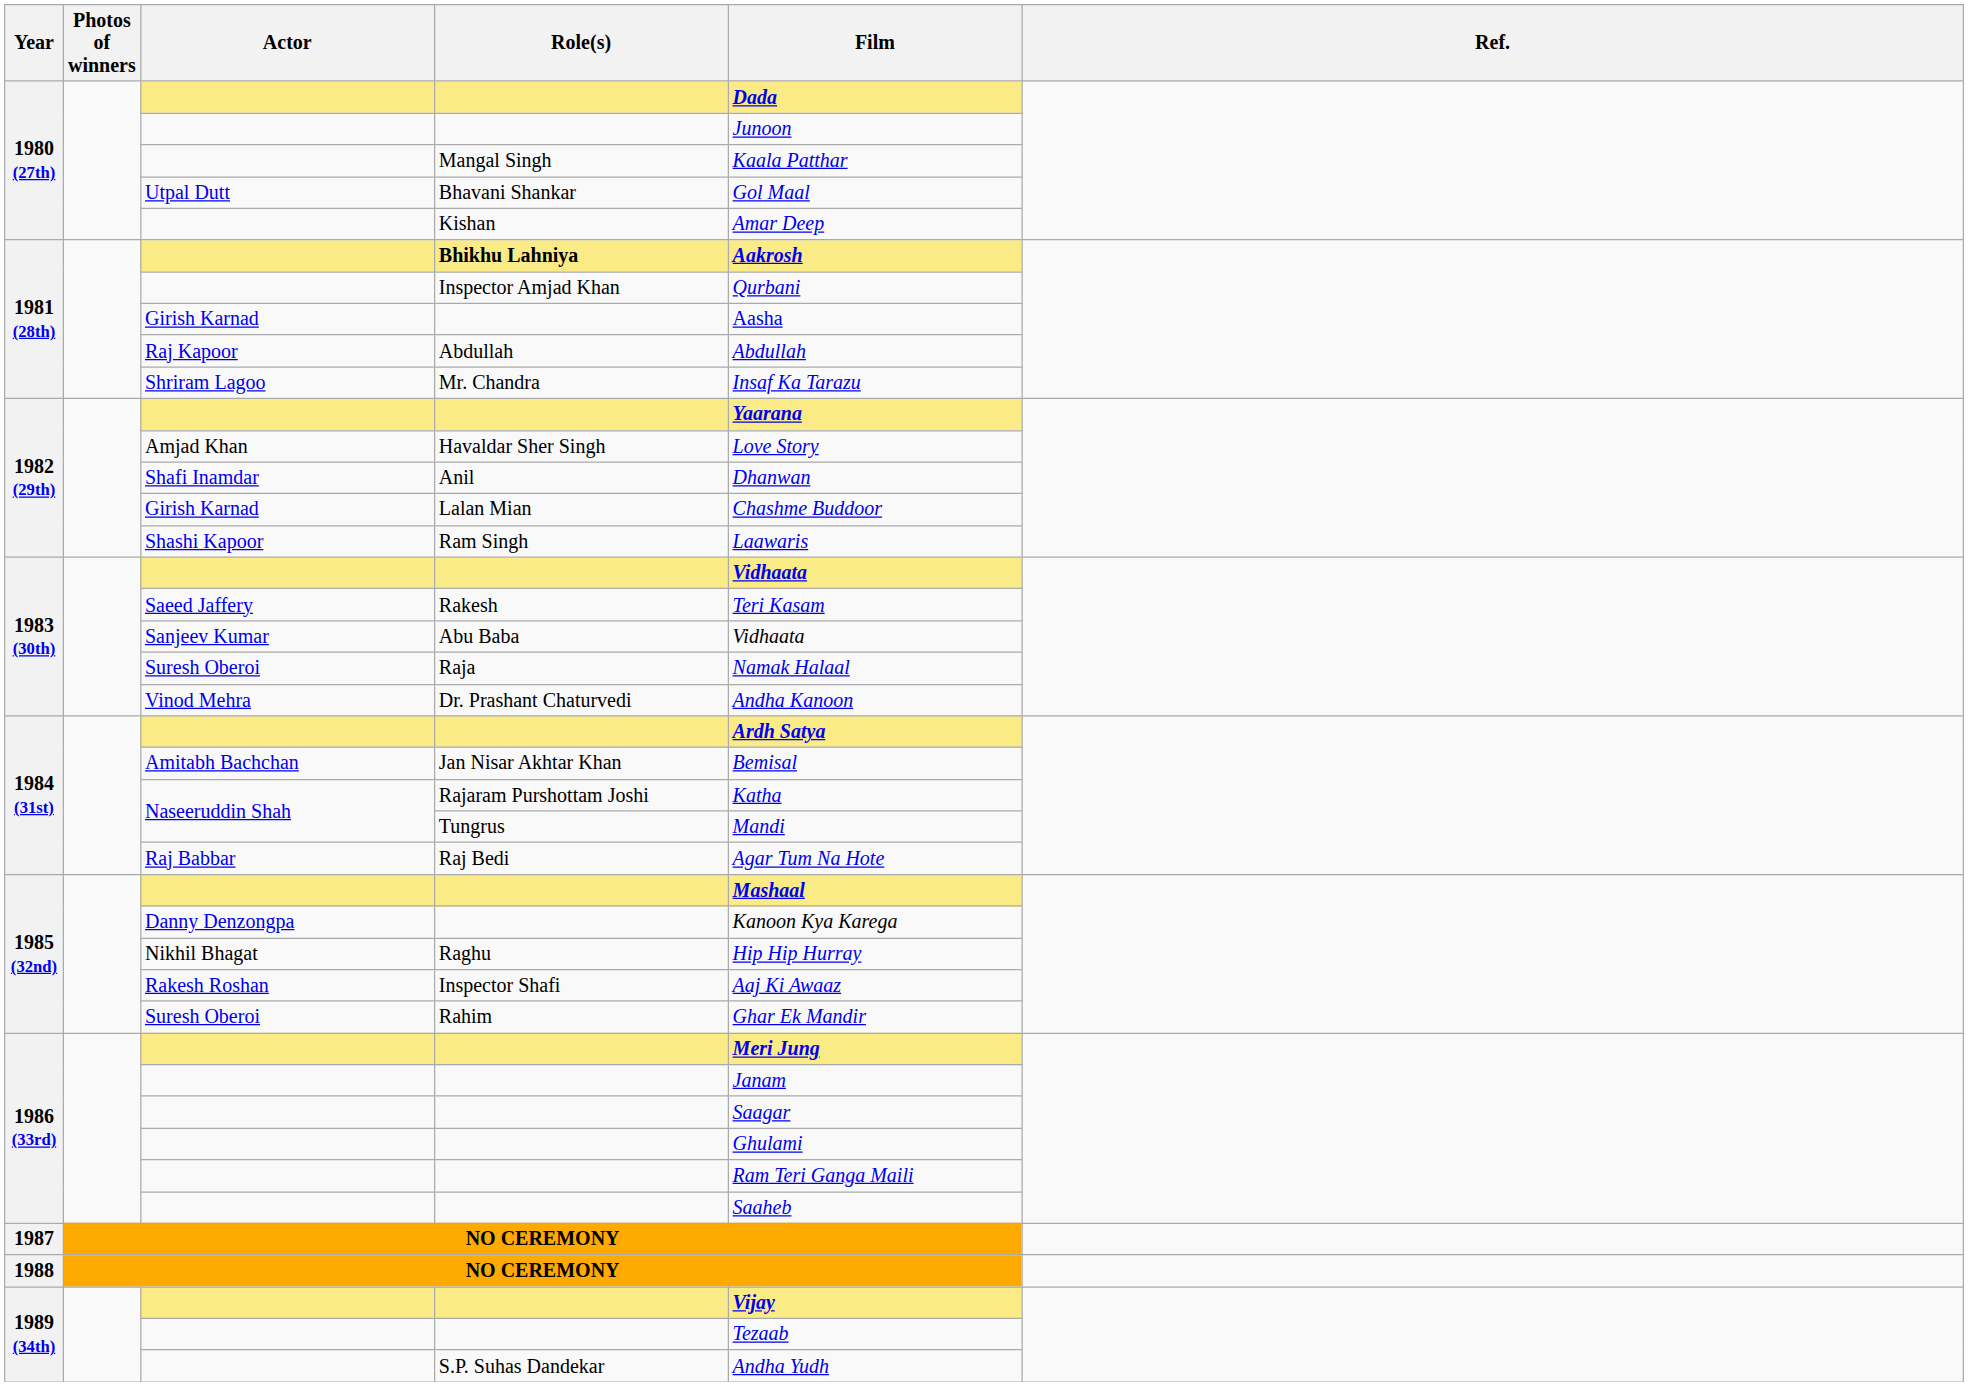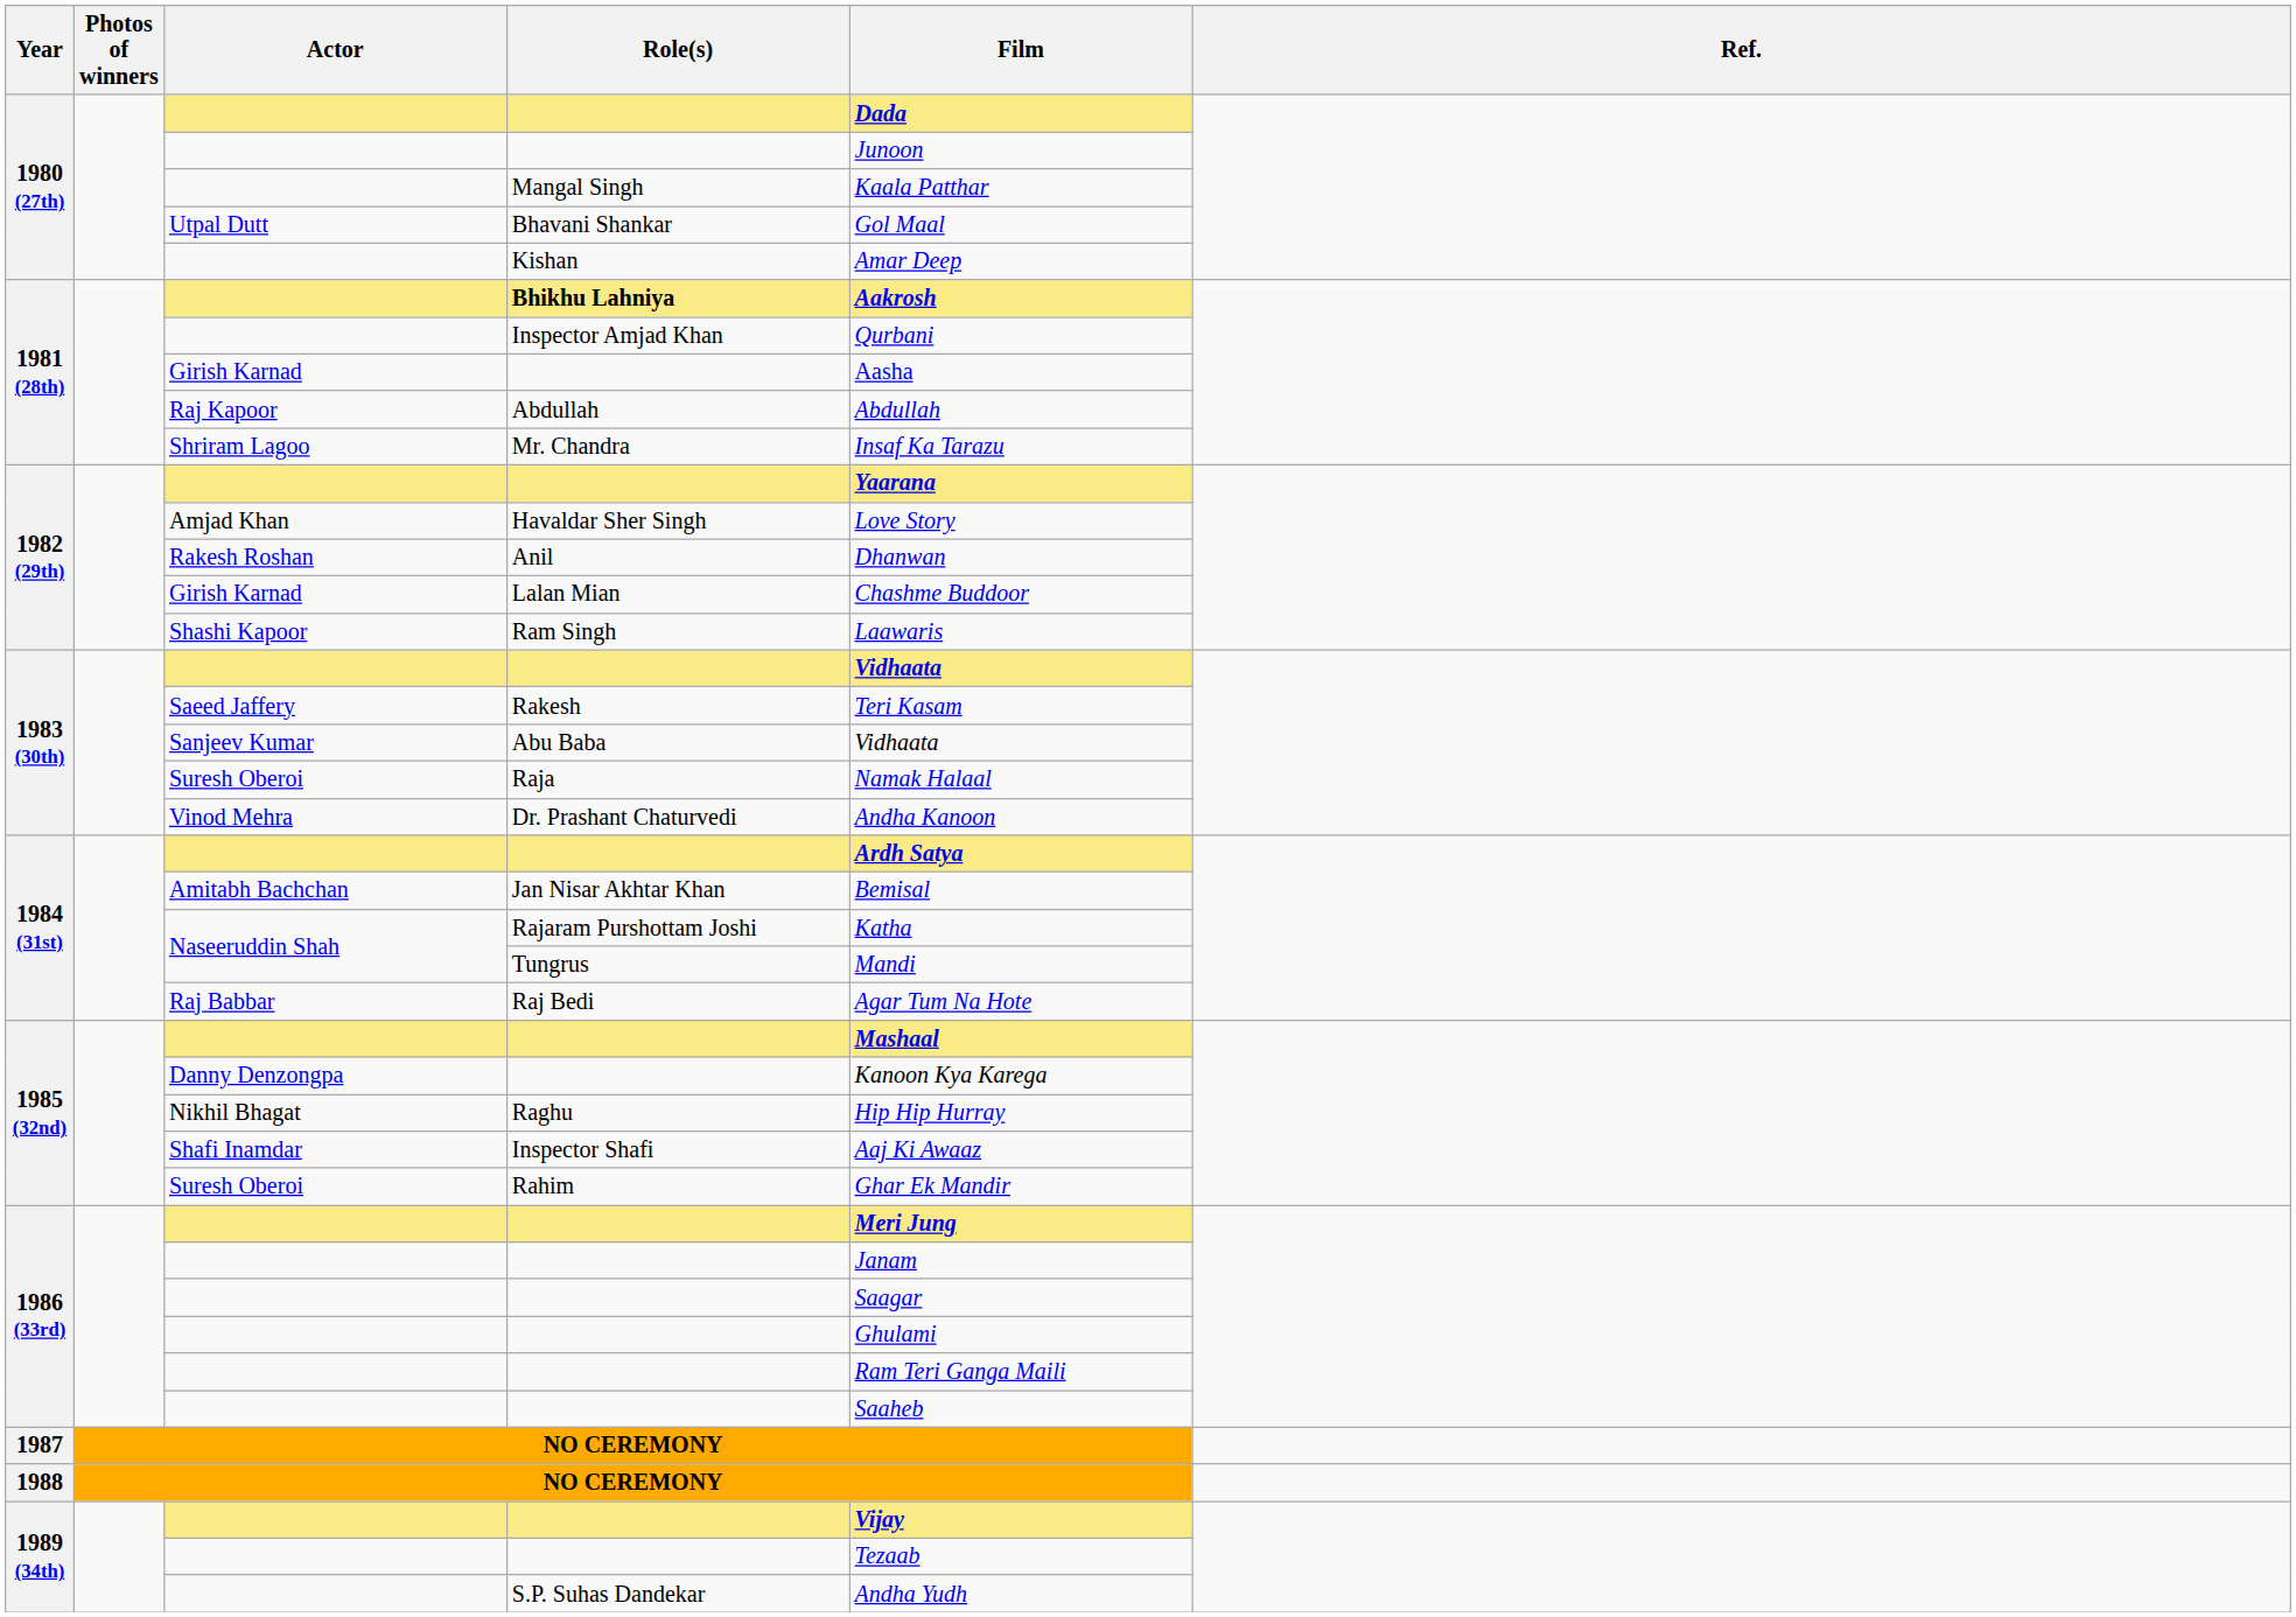 <table class="wikitable sortable" style="text-align:left;">
 <tr>
 <th scope="col" style="width:3%; text-align:center;">Year</th>
 <th scope="col" style="width:3%;text-align:center;">Photos of winners</th>
 <th scope="col" style="width:15%;text-align:center;">Actor</th>
 <th scope="col" style="width:15%;text-align:center;">Role(s)</th>
 <th scope="col" style="width:15%;text-align:center;">Film</th>
 <th>Ref.</th>
 </tr>
 <tr>
 <th scope="row" rowspan=5 style="text-align:center">1980  <br><small><a href='#'>(27th)</a> </small></th>
 <td rowspan=5 style="text-align:center"></td>
 <td style="background:#FAEB86;"><strong></strong> </td>
 <td style="background:#FAEB86;"><strong></strong></td>
 <td style="background:#FAEB86;"><strong><em><a href='#'>Dada</a></em></strong></td>
 <td rowspan="5"></td>
 </tr>
 <tr>
 <td></td>
 <td></td>
 <td><em><a href='#'>Junoon</a></em></td>
 </tr>
 <tr>
 <td></td>
 <td>Mangal Singh</td>
 <td><em><a href='#'>Kaala Patthar</a></em></td>
 </tr>
 <tr>
 <td><a href='#'>Utpal Dutt</a></td>
 <td>Bhavani Shankar</td>
 <td><em><a href='#'>Gol Maal</a></em></td>
 </tr>
 <tr>
 <td></td>
 <td>Kishan</td>
 <td><em><a href='#'>Amar Deep</a></em></td>
 </tr>
 <tr>
 <th scope="row" rowspan=5 style="text-align:center">1981  <br><small><a href='#'>(28th)</a> </small></th>
 <td rowspan=5 style="text-align:center"></td>
 <td style="background:#FAEB86;"><strong></strong> </td>
 <td style="background:#FAEB86;"><strong>Bhikhu Lahniya</strong></td>
 <td style="background:#FAEB86;"><strong><em><a href='#'>Aakrosh</a></em></strong></td>
 <td rowspan="5"></td>
 </tr>
 <tr>
 <td></td>
 <td>Inspector Amjad Khan</td>
 <td><em><a href='#'>Qurbani</a></em></td>
 </tr>
 <tr>
 <td><a href='#'>Girish Karnad</a></td>
 <td></td>
 <td><a href='#'>Aasha</a></td>
 </tr>
 <tr>
 <td><a href='#'>Raj Kapoor</a></td>
 <td>Abdullah</td>
 <td><em><a href='#'>Abdullah</a></em></td>
 </tr>
 <tr>
 <td><a href='#'>Shriram Lagoo</a></td>
 <td>Mr. Chandra</td>
 <td><em><a href='#'>Insaf Ka Tarazu</a></em></td>
 </tr>
 <tr>
 <th scope="row" rowspan=5 style="text-align:center">1982 <br><small><a href='#'>(29th)</a> </small></th>
 <td rowspan=5 style="text-align:center"></td>
 <td style="background:#FAEB86;"><strong></strong> </td>
 <td style="background:#FAEB86;"><strong></strong></td>
 <td style="background:#FAEB86;"><strong><em><a href='#'>Yaarana</a></em></strong></td>
 <td rowspan="5"></td>
 </tr>
 <tr>
 <td>Amjad Khan</td>
 <td>Havaldar Sher Singh</td>
 <td><em><a href='#'>Love Story</a></em></td>
 </tr>
 <tr>
-<td><a href='#'>Shafi Inamdar</a></td>
+<td><a href='#'>Rakesh Roshan</a></td>
 <td>Anil</td>
 <td><em><a href='#'>Dhanwan</a></em></td>
 </tr>
 <tr>
 <td><a href='#'>Girish Karnad</a></td>
 <td>Lalan Mian</td>
 <td><em><a href='#'>Chashme Buddoor</a></em></td>
 </tr>
 <tr>
 <td><a href='#'>Shashi Kapoor</a></td>
 <td>Ram Singh</td>
 <td><em><a href='#'>Laawaris</a></em></td>
 </tr>
 <tr>
 <th scope="row" rowspan=5 style="text-align:center">1983 <br><small><a href='#'>(30th)</a> </small></th>
 <td rowspan=5 style="text-align:center"></td>
 <td style="background:#FAEB86;"><strong></strong> </td>
 <td style="background:#FAEB86;"><strong></strong></td>
 <td style="background:#FAEB86;"><strong><em><a href='#'>Vidhaata</a></em></strong></td>
 <td rowspan="5"></td>
 </tr>
 <tr>
 <td><a href='#'>Saeed Jaffery</a></td>
 <td>Rakesh</td>
 <td><em><a href='#'>Teri Kasam</a></em></td>
 </tr>
 <tr>
 <td><a href='#'>Sanjeev Kumar</a></td>
 <td>Abu Baba</td>
 <td><em>Vidhaata</em></td>
 </tr>
 <tr>
 <td><a href='#'>Suresh Oberoi</a></td>
 <td>Raja</td>
 <td><em><a href='#'>Namak Halaal</a></em></td>
 </tr>
 <tr>
 <td><a href='#'>Vinod Mehra</a></td>
 <td>Dr. Prashant Chaturvedi</td>
 <td><em><a href='#'>Andha Kanoon</a></em></td>
 </tr>
 <tr>
 <th scope="row" rowspan=5 style="text-align:center">1984 <br><small><a href='#'>(31st)</a> </small></th>
 <td rowspan=5 style="text-align:center"></td>
 <td style="background:#FAEB86;"><strong></strong> </td>
 <td style="background:#FAEB86;"><strong></strong></td>
 <td style="background:#FAEB86;"><strong><em><a href='#'>Ardh Satya</a></em></strong></td>
 <td rowspan="5"></td>
 </tr>
 <tr>
 <td><a href='#'>Amitabh Bachchan</a></td>
 <td>Jan Nisar Akhtar Khan</td>
 <td><em><a href='#'>Bemisal</a></em></td>
 </tr>
 <tr>
 <td rowspan=2><a href='#'>Naseeruddin Shah</a></td>
 <td>Rajaram Purshottam Joshi</td>
 <td><em><a href='#'>Katha</a></em></td>
 </tr>
 <tr>
 <td>Tungrus</td>
 <td><em><a href='#'>Mandi</a></em></td>
 </tr>
 <tr>
 <td><a href='#'>Raj Babbar</a></td>
 <td>Raj Bedi</td>
 <td><em><a href='#'>Agar Tum Na Hote</a></em></td>
 </tr>
 <tr>
 <th scope="row" rowspan=5 style="text-align:center">1985 <br><small><a href='#'>(32nd)</a> </small></th>
 <td rowspan=5 style="text-align:center"></td>
 <td style="background:#FAEB86;"><strong></strong> </td>
 <td style="background:#FAEB86;"><strong></strong></td>
 <td style="background:#FAEB86;"><strong><em><a href='#'>Mashaal</a></em></strong></td>
 <td rowspan="5"></td>
 </tr>
 <tr>
 <td><a href='#'>Danny Denzongpa</a></td>
 <td></td>
 <td><em>Kanoon Kya Karega</em></td>
 </tr>
 <tr>
 <td>Nikhil Bhagat</td>
 <td>Raghu</td>
 <td><em><a href='#'>Hip Hip Hurray</a></em></td>
 </tr>
 <tr>
-<td><a href='#'>Rakesh Roshan</a></td>
+<td><a href='#'>Shafi Inamdar</a></td>
 <td>Inspector Shafi</td>
 <td><em><a href='#'>Aaj Ki Awaaz</a></em></td>
 </tr>
 <tr>
 <td><a href='#'>Suresh Oberoi</a></td>
 <td>Rahim</td>
 <td><em><a href='#'>Ghar Ek Mandir</a></em></td>
 </tr>
 <tr>
 <th scope="row" rowspan=6 style="text-align:center">1986 <br><small><a href='#'>(33rd)</a> </small></th>
 <td rowspan=6 style="text-align:center"></td>
 <td style="background:#FAEB86;"><strong></strong> </td>
 <td style="background:#FAEB86;"><strong></strong></td>
 <td style="background:#FAEB86;"><strong><em><a href='#'>Meri Jung</a></em></strong></td>
 <td rowspan="6"></td>
 </tr>
 <tr>
 <td></td>
 <td></td>
 <td><em><a href='#'>Janam</a></em></td>
 </tr>
 <tr>
 <td></td>
 <td></td>
 <td><em><a href='#'>Saagar</a></em></td>
 </tr>
 <tr>
 <td></td>
 <td></td>
 <td><em><a href='#'>Ghulami</a></em></td>
 </tr>
 <tr>
 <td></td>
 <td></td>
 <td><em><a href='#'>Ram Teri Ganga Maili</a></em></td>
 </tr>
 <tr>
 <td></td>
 <td></td>
 <td><em><a href='#'>Saaheb</a></em></td>
 </tr>
 <tr>
 <th rowspan="1" scope="row" style="text-align:center">1987</th>
 <td colspan="4" style="background:#FFAA00; text-align:center"><strong>NO CEREMONY</strong></td>
 <td></td>
 </tr>
 <tr>
 <th rowspan="1" scope="row" style="text-align:center">1988</th>
 <td colspan="4" style="background:#FFAA00; text-align:center"><strong>NO CEREMONY</strong></td>
 <td></td>
 </tr>
 <tr>
 <th rowspan="3" scope="row" style="text-align:center">1989 <br><small><a href='#'>(34th)</a> </small></th>
 <td rowspan="3" style="text-align:center"></td>
 <td style="background:#FAEB86;"><strong></strong> </td>
 <td style="background:#FAEB86;"><strong></strong></td>
 <td style="background:#FAEB86;"><strong><em><a href='#'>Vijay</a></em></strong></td>
 <td rowspan="3"></td>
 </tr>
 <tr>
 <td></td>
 <td></td>
 <td><em><a href='#'>Tezaab</a></em></td>
 </tr>
 <tr>
 <td></td>
 <td>S.P. Suhas Dandekar</td>
 <td><em><a href='#'>Andha Yudh</a></em></td>
 </tr>
 </table>
